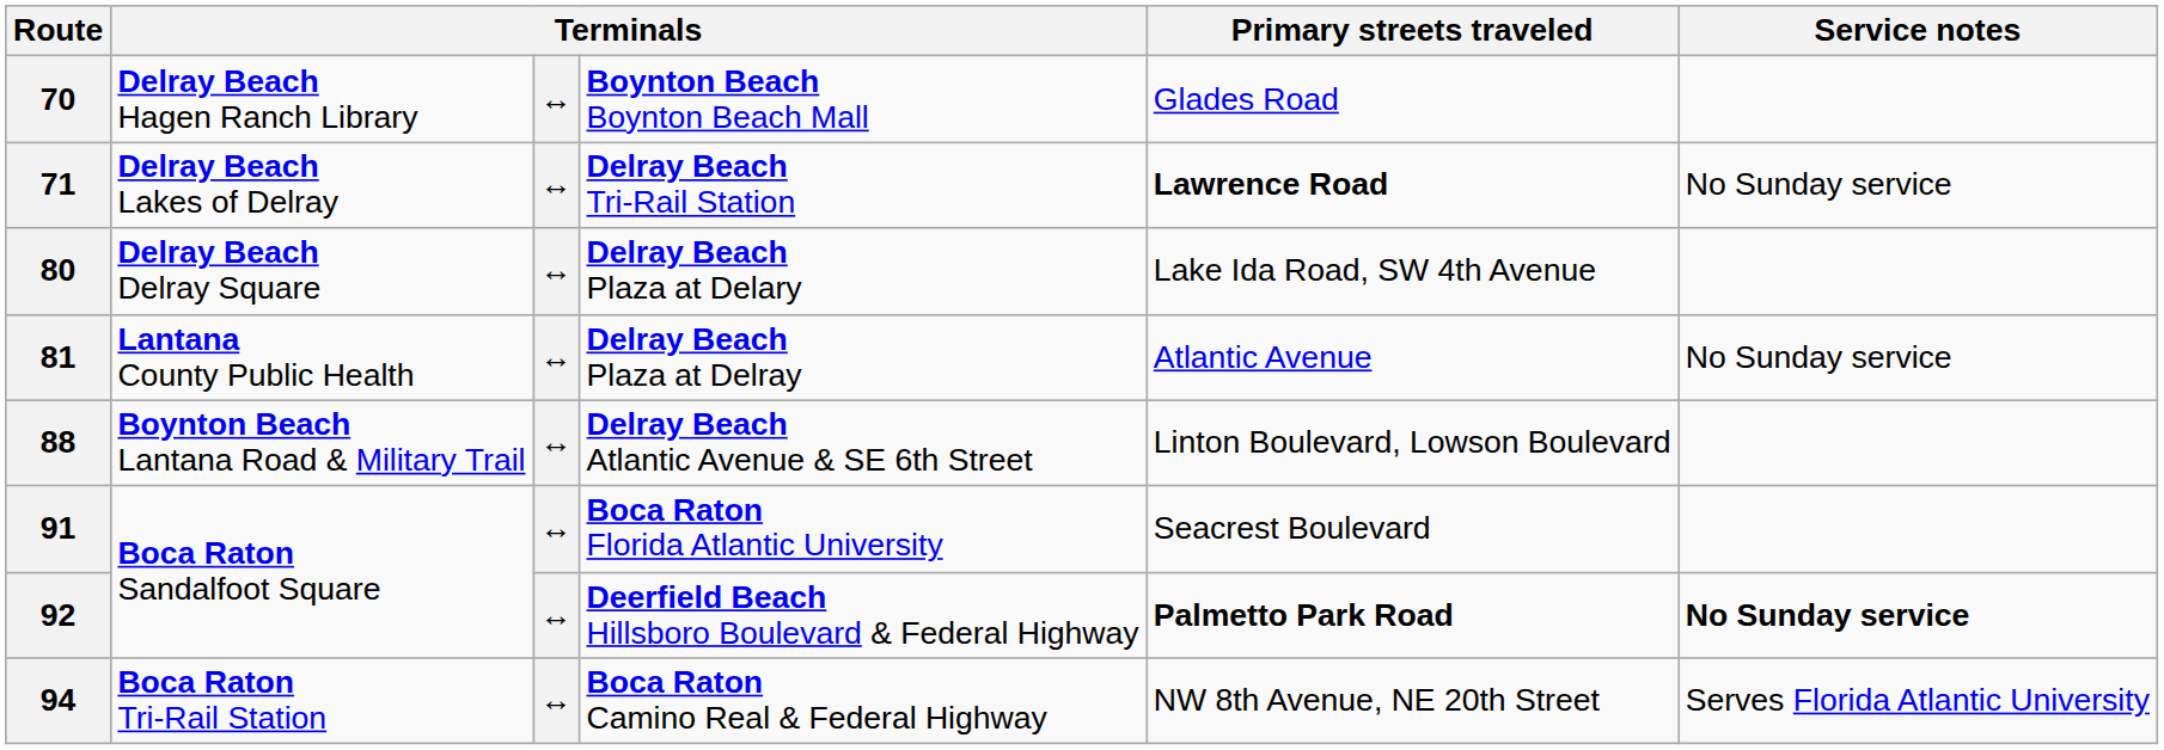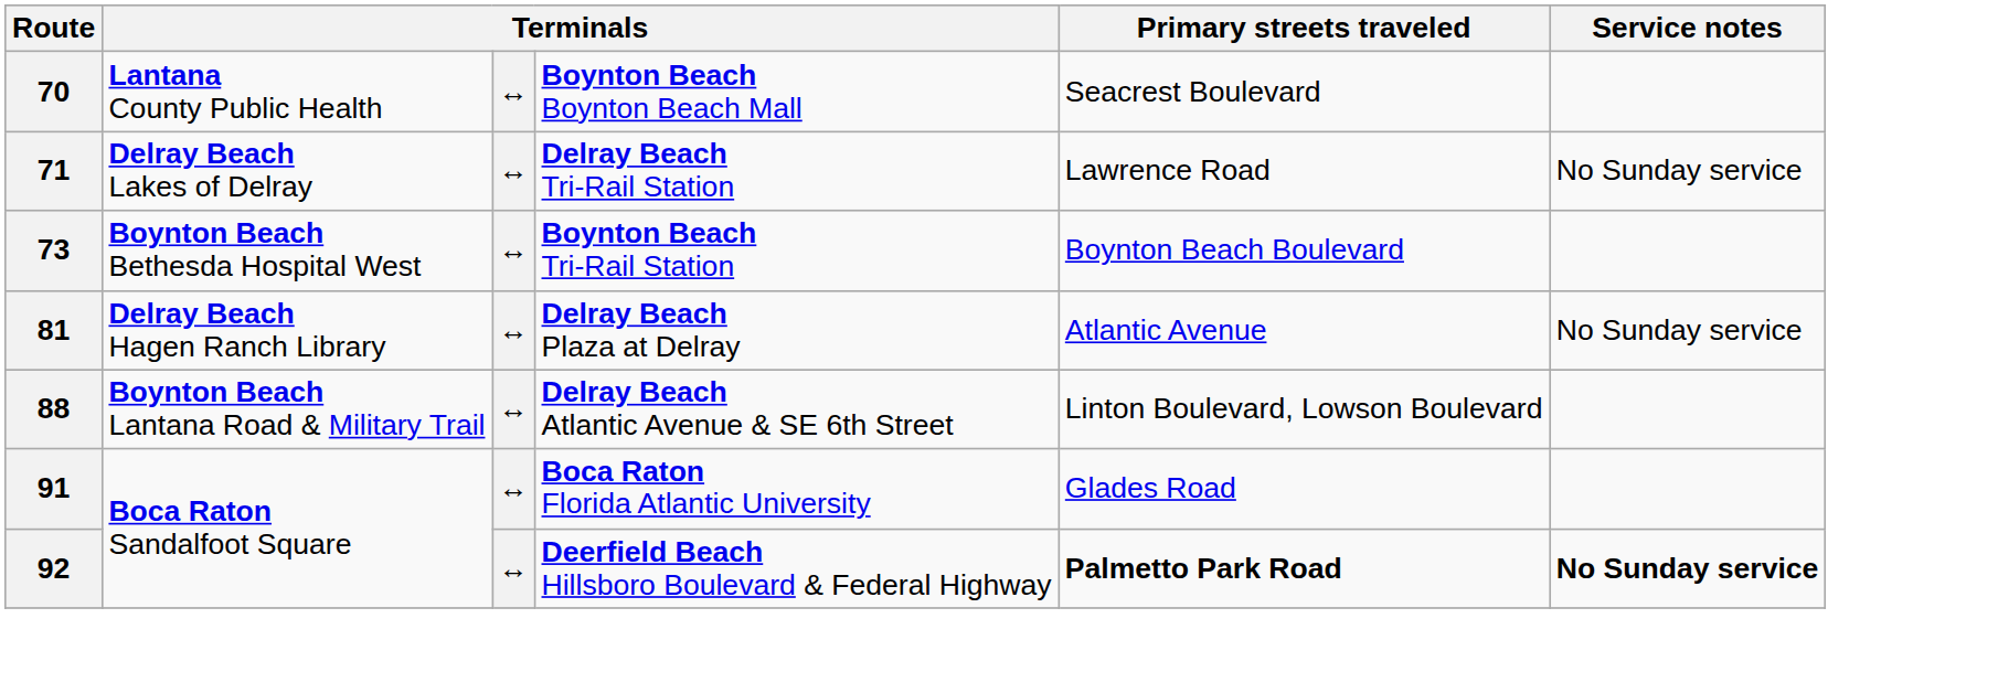 <table class=wikitable>
 <tr>
 <th>Route</th>
 <th colspan=3>Terminals</th>
 <th>Primary streets traveled</th>
 <th>Service notes</th>
 </tr>
 <tr>
 <th>70</th>
-<td><strong><a href='#'>Delray Beach</a></strong><br>Hagen Ranch Library</td>
+<td><strong><a href='#'>Lantana</a></strong><br>County Public Health</td>
 <th><span>↔</span></th>
 <td><strong><a href='#'>Boynton Beach</a></strong><br><a href='#'>Boynton Beach Mall</a></td>
-<td><a href='#'>Glades Road</a></td>
+<td>Seacrest Boulevard</td>
 <td></td>
 </tr>
 <tr>
 <th>71</th>
 <td><strong><a href='#'>Delray Beach</a></strong><br>Lakes of Delray</td>
 <th><span>↔</span></th>
 <td><strong><a href='#'>Delray Beach</a></strong><br><a href='#'>Tri-Rail Station</a></td>
-<td><strong>Lawrence Road</strong></td>
+<td>Lawrence Road</td>
 <td>No Sunday service</td>
 </tr>
 <tr>
-<th>80</th>
-<td><strong><a href='#'>Delray Beach</a></strong><br>Delray Square</td>
+<th>73 </th>
+<td><strong><a href='#'>Boynton Beach</a></strong><br>Bethesda Hospital West</td>
 <th><span>↔</span></th>
-<td><strong><a href='#'>Delray Beach</a></strong><br>Plaza at Delary</td>
-<td>Lake Ida Road, SW 4th Avenue</td>
+<td><strong><a href='#'>Boynton Beach</a></strong><br><a href='#'>Tri-Rail Station</a></td>
+<td><a href='#'>Boynton Beach Boulevard</a></td>
 <td></td>
 </tr>
 <tr>
 <th>81</th>
-<td><strong><a href='#'>Lantana</a></strong><br>County Public Health</td>
+<td><strong><a href='#'>Delray Beach</a></strong><br>Hagen Ranch Library</td>
 <th><span>↔</span></th>
 <td><strong><a href='#'>Delray Beach</a></strong><br>Plaza at Delray</td>
 <td><a href='#'>Atlantic Avenue</a></td>
 <td>No Sunday service</td>
 </tr>
 <tr>
 <th>88</th>
 <td><strong><a href='#'>Boynton Beach</a></strong><br>Lantana Road & <a href='#'>Military Trail</a></td>
 <th><span>↔</span></th>
 <td><strong><a href='#'>Delray Beach</a></strong><br>Atlantic Avenue & SE 6th Street</td>
 <td>Linton Boulevard, Lowson Boulevard</td>
 <td></td>
 </tr>
 <tr>
 <th>91</th>
 <td rowspan=2><strong><a href='#'>Boca Raton</a></strong><br>Sandalfoot Square</td>
 <th><span>↔</span></th>
 <td><strong><a href='#'>Boca Raton</a></strong><br><a href='#'>Florida Atlantic University</a></td>
-<td>Seacrest Boulevard</td>
+<td><a href='#'>Glades Road</a></td>
 <td></td>
 </tr>
 <tr>
 <th>92</th>
 <th><span>↔</span></th>
 <td><strong><a href='#'>Deerfield Beach</a></strong><br><a href='#'>Hillsboro Boulevard</a> & Federal Highway</td>
 <td><strong>Palmetto Park Road</strong></td>
 <td><strong>No Sunday service</strong></td>
 </tr>
-<tr>
-<th>94</th>
-<td><strong><a href='#'>Boca Raton</a></strong><br><a href='#'>Tri-Rail Station</a></td>
-<th><span>↔</span></th>
-<td><strong><a href='#'>Boca Raton</a></strong><br>Camino Real & Federal Highway</td>
-<td>NW 8th Avenue, NE 20th Street</td>
-<td>Serves <a href='#'>Florida Atlantic University</a></td>
-</tr>
 </table>
